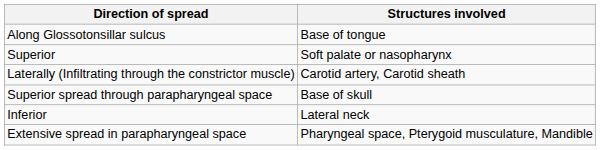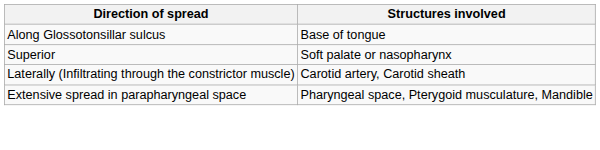 <table class="wikitable">
 <tr>
 <th>Direction of spread</th>
 <th>Structures involved</th>
 </tr>
 <tr>
 <td>Along Glossotonsillar sulcus</td>
 <td>Base of tongue</td>
 </tr>
 <tr>
 <td>Superior</td>
 <td>Soft palate or nasopharynx</td>
 </tr>
 <tr>
 <td>Laterally (Infiltrating through the constrictor muscle)</td>
 <td>Carotid artery, Carotid sheath</td>
 </tr>
 <tr>
-<td>Superior spread through parapharyngeal space</td>
-<td>Base of skull</td>
-</tr>
-<tr>
-<td>Inferior</td>
-<td>Lateral neck</td>
-</tr>
-<tr>
 <td>Extensive spread in parapharyngeal space</td>
 <td>Pharyngeal space, Pterygoid musculature, Mandible</td>
 </tr>
 </table>
